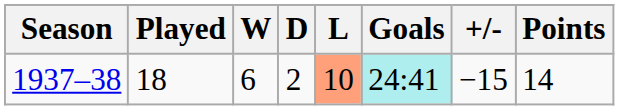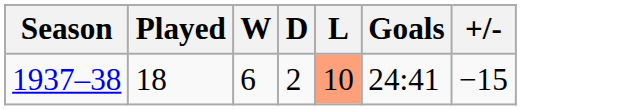 <table class="wikitable">
 <tr>
 <th>Season</th>
 <th>Played</th>
 <th>W</th>
 <th>D</th>
 <th>L</th>
 <th>Goals</th>
 <th>+/-</th>
-<th>Points</th>
 </tr>
 <tr>
 <td><a href='#'>1937–38</a></td>
 <td>18</td>
 <td>6</td>
 <td>2</td>
 <td style="background: lightsalmon;">10</td>
-<td style="background: paleturquoise;">24:41</td>
+<td>24:41</td>
 <td>−15</td>
-<td>14</td>
 </tr>
 </table>
